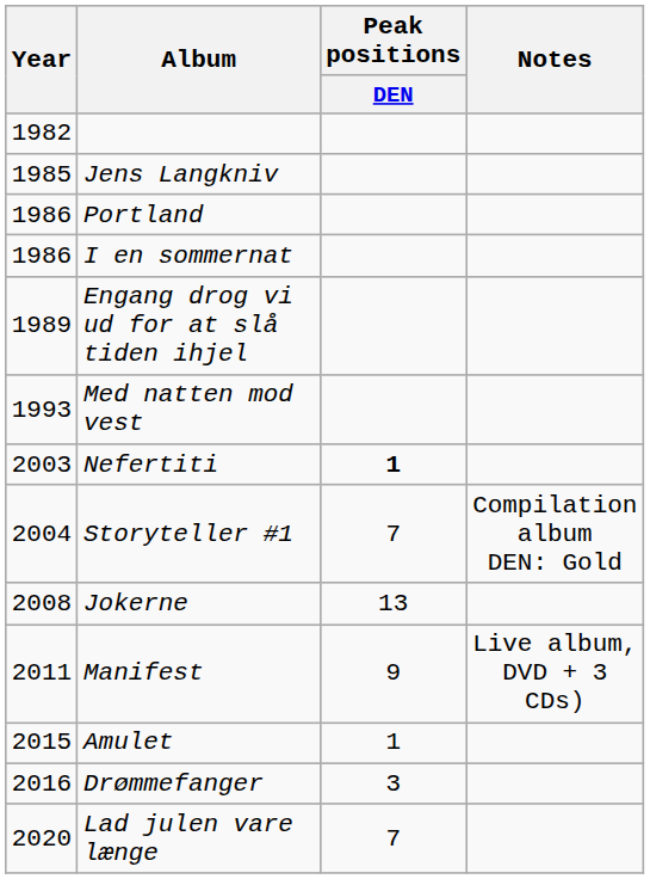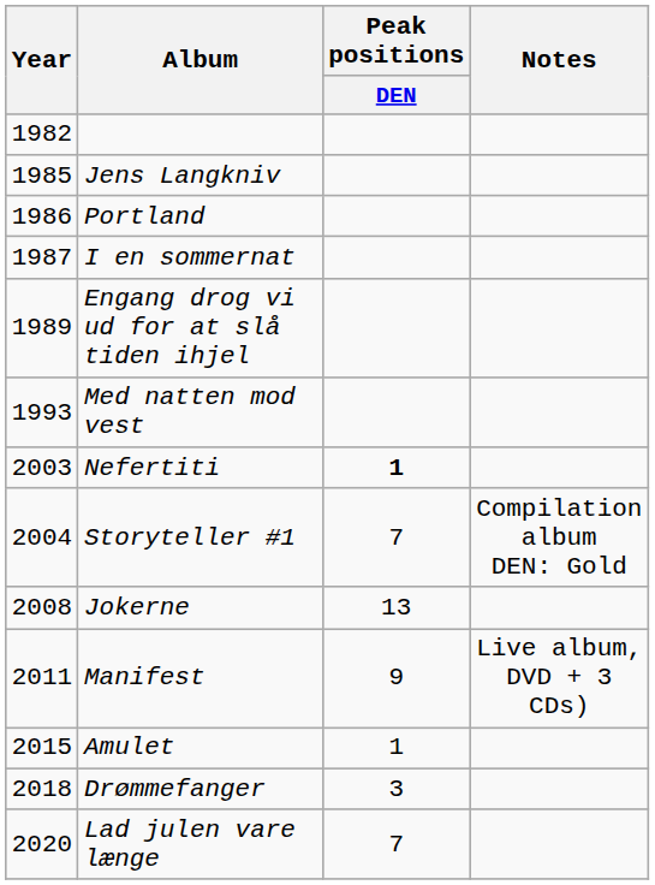 <table class="wikitable">
 <tr>
 <th align="center" rowspan="2" width="10">Year</th>
 <th align="center" rowspan="2" width="120">Album</th>
 <th align="center" colspan="1" width="20">Peak positions</th>
 <th align="center" rowspan="2" width="70">Notes</th>
 </tr>
 <tr>
 <th scope="col" style="width:3em;font-size:90%;"><a href='#'>DEN</a><br></th>
 </tr>
 <tr>
 <td style="text-align:center;">1982</td>
 <td></td>
 <td style="text-align:center;"></td>
 <td style="text-align:center;"></td>
 </tr>
 <tr>
 <td style="text-align:center;">1985</td>
 <td><em>Jens Langkniv</em></td>
 <td style="text-align:center;"></td>
 <td style="text-align:center;"></td>
 </tr>
 <tr>
 <td style="text-align:center;">1986</td>
 <td><em>Portland</em></td>
 <td style="text-align:center;"></td>
 <td style="text-align:center;"></td>
 </tr>
 <tr>
-<td style="text-align:center;">1986</td>
+<td style="text-align:center;">1987</td>
 <td><em>I en sommernat</em></td>
 <td style="text-align:center;"></td>
 <td style="text-align:center;"></td>
 </tr>
 <tr>
 <td style="text-align:center;">1989</td>
 <td><em>Engang drog vi ud for at slå tiden ihjel</em></td>
 <td style="text-align:center;"></td>
 <td style="text-align:center;"></td>
 </tr>
 <tr>
 <td style="text-align:center;">1993</td>
 <td><em>Med natten mod vest</em></td>
 <td style="text-align:center;"></td>
 <td style="text-align:center;"></td>
 </tr>
 <tr>
 <td style="text-align:center;">2003</td>
 <td><em>Nefertiti</em></td>
 <td style="text-align:center;"><strong>1</strong></td>
 <td style="text-align:center;"></td>
 </tr>
 <tr>
 <td style="text-align:center;">2004</td>
 <td><em>Storyteller #1 </em></td>
 <td style="text-align:center;">7</td>
 <td style="text-align:center;">Compilation album <br> DEN: Gold</td>
 </tr>
 <tr>
 <td style="text-align:center;">2008</td>
 <td><em>Jokerne</em></td>
 <td style="text-align:center;">13</td>
 <td style="text-align:center;"></td>
 </tr>
 <tr>
 <td style="text-align:center;">2011</td>
 <td><em>Manifest</em></td>
 <td style="text-align:center;">9</td>
 <td style="text-align:center;">Live album, DVD + 3 CDs)</td>
 </tr>
 <tr>
 <td style="text-align:center;">2015</td>
 <td><em>Amulet</em></td>
 <td style="text-align:center;">1</td>
 <td style="text-align:center;"></td>
 </tr>
 <tr>
-<td style="text-align:center;">2016</td>
+<td style="text-align:center;">2018</td>
 <td><em>Drømmefanger</em></td>
 <td style="text-align:center;">3<br></td>
 <td style="text-align:center;"></td>
 </tr>
 <tr>
 <td style="text-align:center;">2020</td>
 <td><em>Lad julen vare længe</em></td>
 <td style="text-align:center;">7<br></td>
 <td style="text-align:center;"></td>
 </tr>
 </table>
